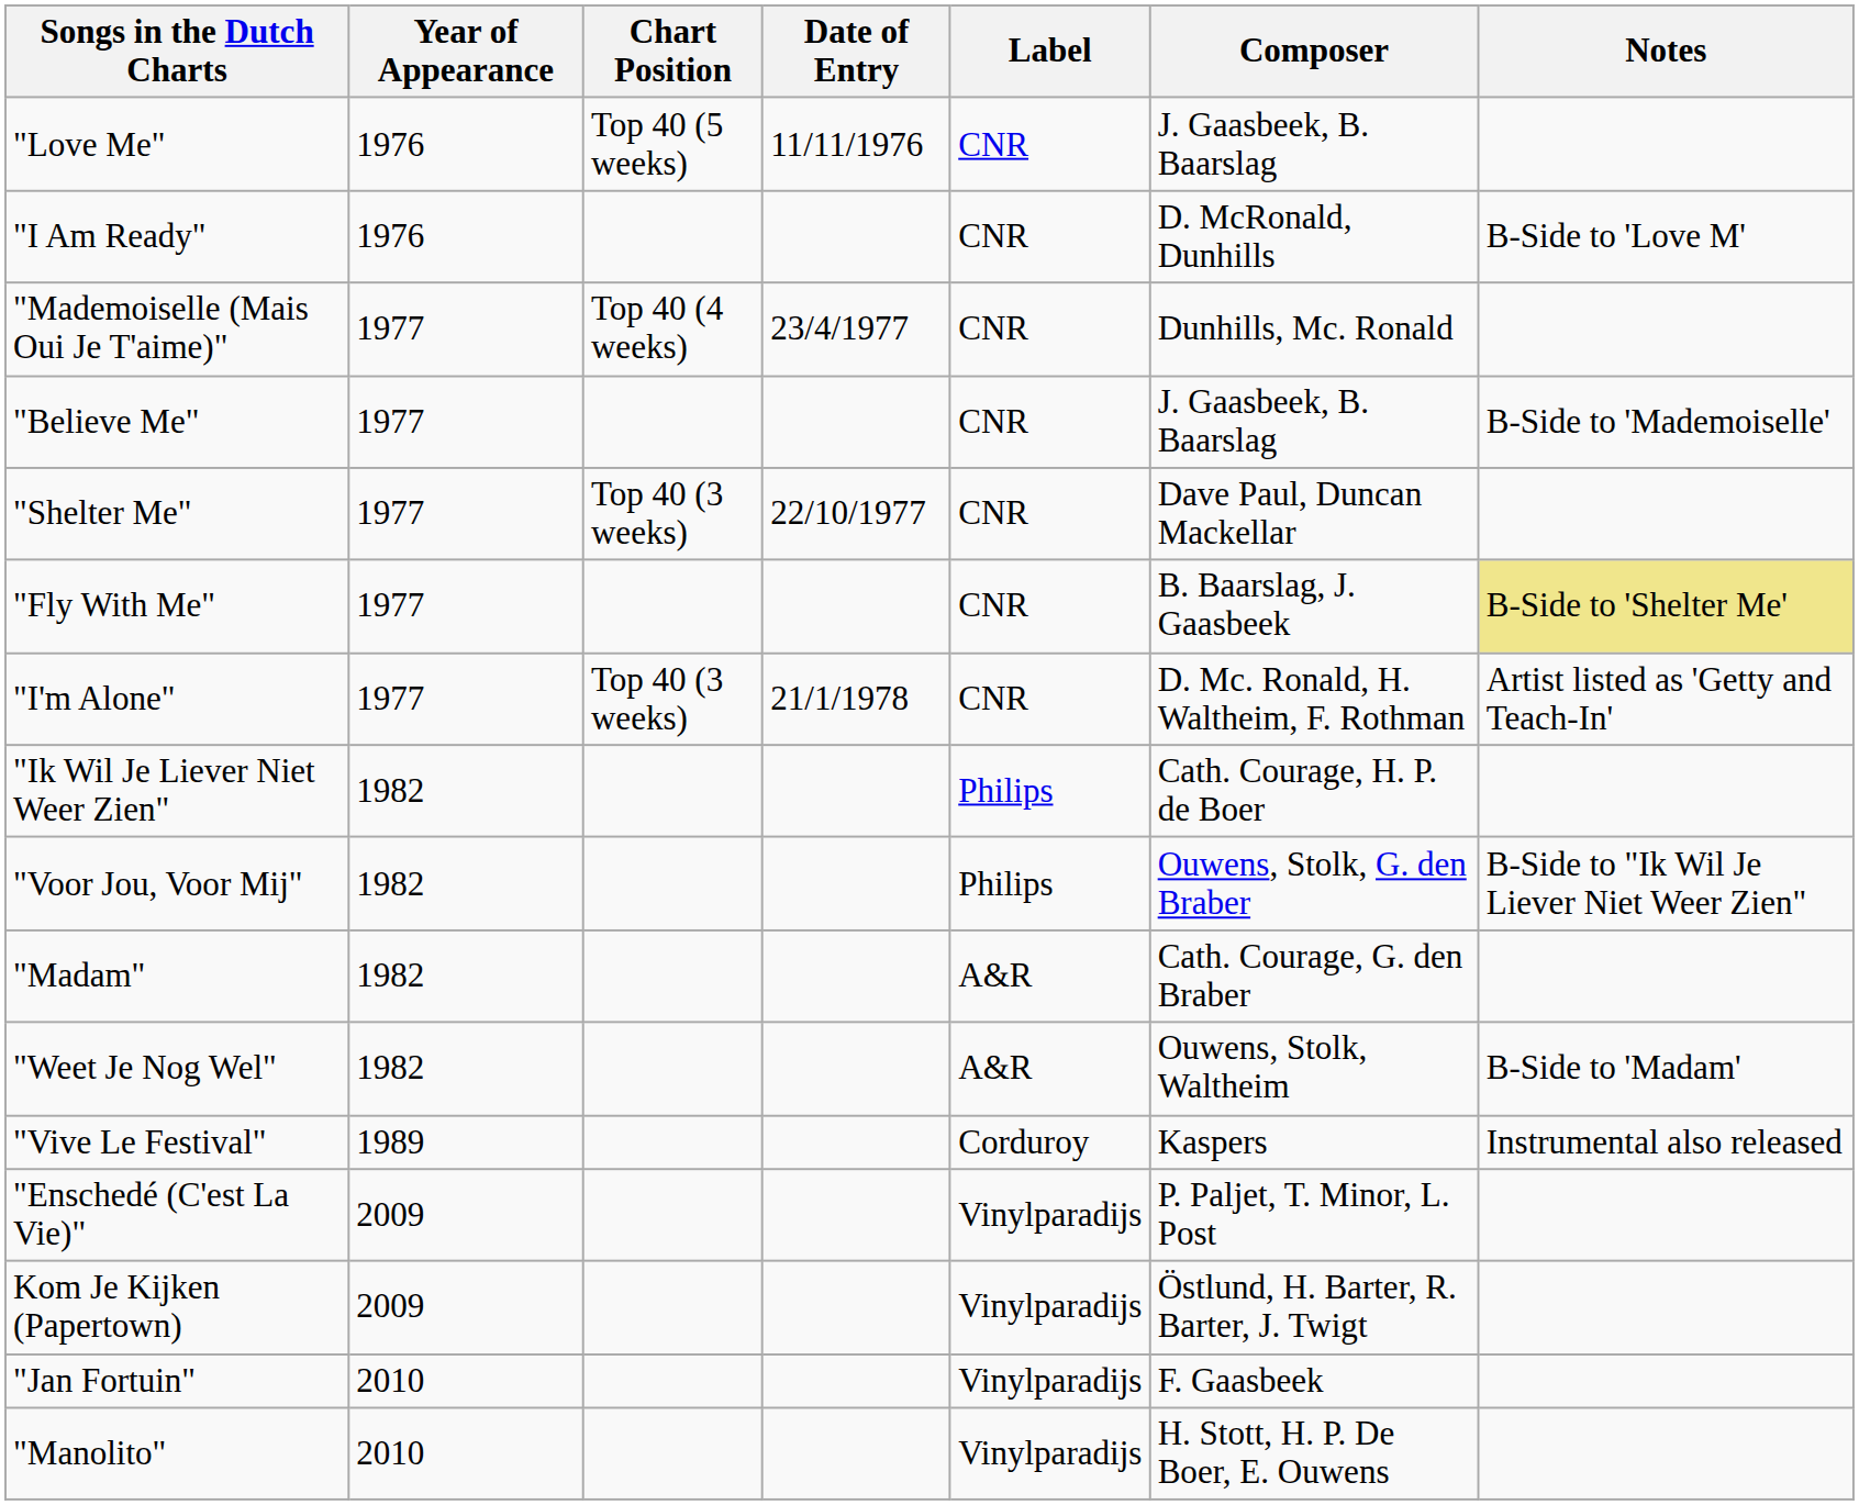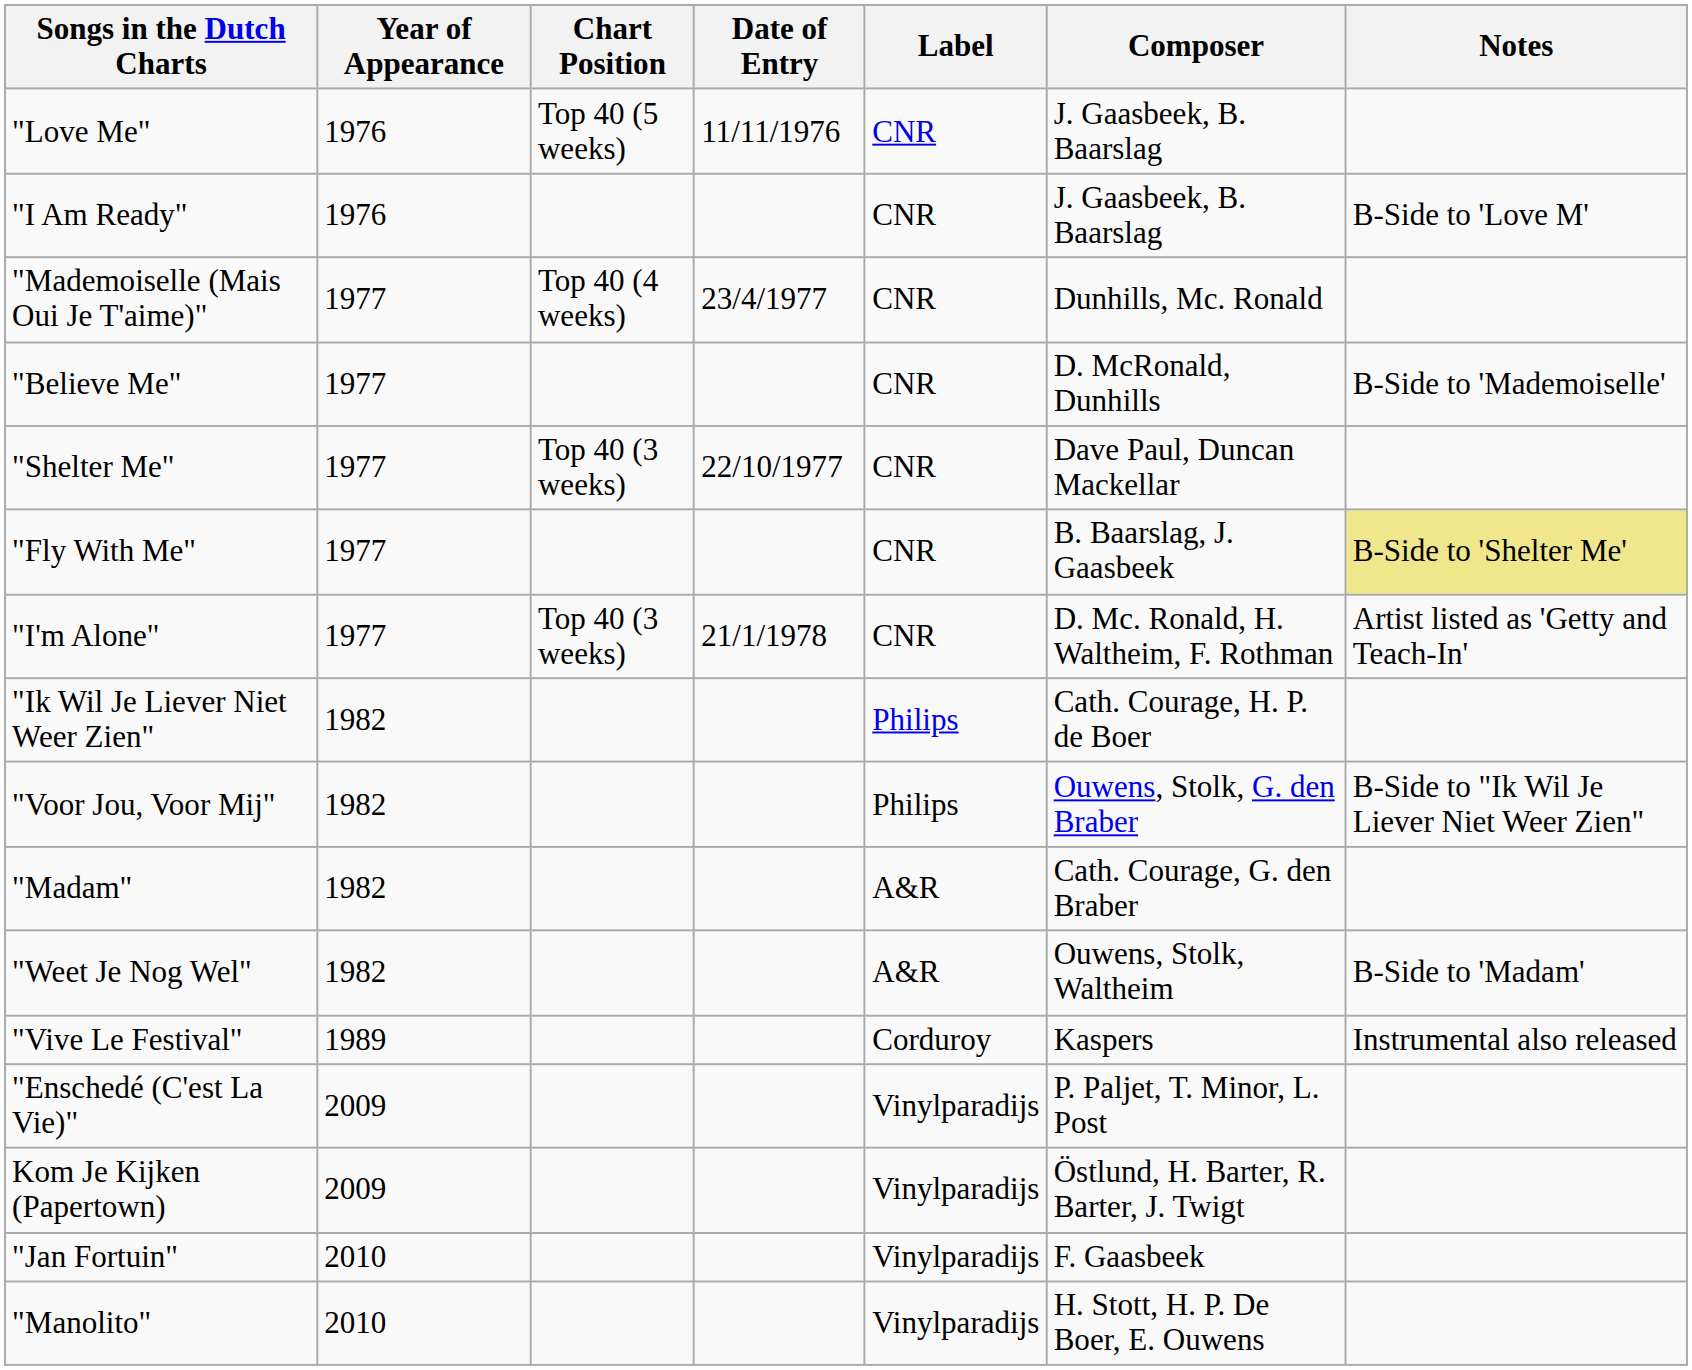 <table class="wikitable sortable" border="1">
 <tr>
 <th scope="col">Songs in the <a href='#'>Dutch</a> Charts</th>
 <th scope="col">Year of Appearance</th>
 <th scope="col">Chart Position</th>
 <th scope="col">Date of Entry</th>
 <th scope="col">Label</th>
 <th scope="col" class="unsortable">Composer</th>
 <th>Notes</th>
 </tr>
 <tr>
 <td>"Love Me"</td>
 <td>1976</td>
 <td>Top 40 (5 weeks)</td>
 <td>11/11/1976</td>
 <td><a href='#'>CNR</a></td>
 <td>J. Gaasbeek, B. Baarslag</td>
 <td></td>
 </tr>
 <tr>
 <td>"I Am Ready"</td>
 <td>1976</td>
 <td></td>
 <td></td>
 <td>CNR</td>
-<td>D. McRonald, Dunhills</td>
+<td>J. Gaasbeek, B. Baarslag</td>
 <td>B-Side to 'Love M'</td>
 </tr>
 <tr>
 <td>"Mademoiselle (Mais Oui Je T'aime)"</td>
 <td>1977</td>
 <td>Top 40 (4 weeks)</td>
 <td>23/4/1977</td>
 <td>CNR</td>
 <td>Dunhills, Mc. Ronald</td>
 <td></td>
 </tr>
 <tr>
 <td>"Believe Me"</td>
 <td>1977</td>
 <td></td>
 <td></td>
 <td>CNR</td>
-<td>J. Gaasbeek, B. Baarslag</td>
+<td>D. McRonald, Dunhills</td>
 <td>B-Side to 'Mademoiselle'</td>
 </tr>
 <tr>
 <td>"Shelter Me"</td>
 <td>1977</td>
 <td>Top 40 (3 weeks)</td>
 <td>22/10/1977</td>
 <td>CNR</td>
 <td>Dave Paul, Duncan Mackellar</td>
 <td></td>
 </tr>
 <tr>
 <td>"Fly With Me"</td>
 <td>1977</td>
 <td></td>
 <td></td>
 <td>CNR</td>
 <td>B. Baarslag, J. Gaasbeek</td>
 <td style="background: khaki;">B-Side to 'Shelter Me'</td>
 </tr>
 <tr>
 <td>"I'm Alone"</td>
 <td>1977</td>
 <td>Top 40 (3 weeks)</td>
 <td>21/1/1978</td>
 <td>CNR</td>
 <td>D. Mc. Ronald, H. Waltheim, F. Rothman</td>
 <td>Artist listed as 'Getty and Teach-In'</td>
 </tr>
 <tr>
 <td>"Ik Wil Je Liever Niet Weer Zien"</td>
 <td>1982</td>
 <td></td>
 <td></td>
 <td><a href='#'>Philips</a></td>
 <td>Cath. Courage, H. P. de Boer</td>
 <td></td>
 </tr>
 <tr>
 <td>"Voor Jou, Voor Mij"</td>
 <td>1982</td>
 <td></td>
 <td></td>
 <td>Philips</td>
 <td><a href='#'>Ouwens</a>, Stolk, <a href='#'>G. den Braber</a></td>
 <td>B-Side to "Ik Wil Je Liever Niet Weer Zien"</td>
 </tr>
 <tr>
 <td>"Madam"</td>
 <td>1982</td>
 <td></td>
 <td></td>
 <td>A&R</td>
 <td>Cath. Courage, G. den Braber</td>
 <td></td>
 </tr>
 <tr>
 <td>"Weet Je Nog Wel"</td>
 <td>1982</td>
 <td></td>
 <td></td>
 <td>A&R</td>
 <td>Ouwens, Stolk, Waltheim</td>
 <td>B-Side to 'Madam'</td>
 </tr>
 <tr>
 <td>"Vive Le Festival"</td>
 <td>1989</td>
 <td></td>
 <td></td>
 <td>Corduroy</td>
 <td>Kaspers</td>
 <td>Instrumental also released</td>
 </tr>
 <tr>
 <td>"Enschedé (C'est La Vie)"</td>
 <td>2009</td>
 <td></td>
 <td></td>
 <td>Vinylparadijs</td>
 <td>P. Paljet, T. Minor, L. Post</td>
 <td></td>
 </tr>
 <tr>
 <td>Kom Je Kijken (Papertown)</td>
 <td>2009</td>
 <td></td>
 <td></td>
 <td>Vinylparadijs</td>
 <td>Östlund, H. Barter, R. Barter, J. Twigt</td>
 <td></td>
 </tr>
 <tr>
 <td>"Jan Fortuin"</td>
 <td>2010</td>
 <td></td>
 <td></td>
 <td>Vinylparadijs</td>
 <td>F. Gaasbeek</td>
 <td></td>
 </tr>
 <tr>
 <td>"Manolito"</td>
 <td>2010</td>
 <td></td>
 <td></td>
 <td>Vinylparadijs</td>
 <td>H. Stott, H. P. De Boer, E. Ouwens</td>
 <td></td>
 </tr>
 </table>
